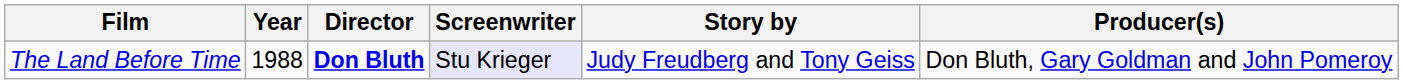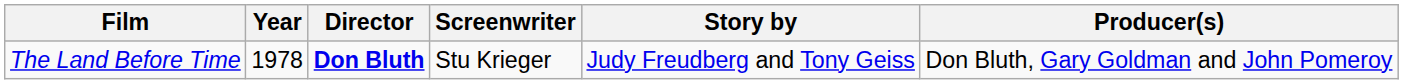 <table class="wikitable">
 <tr>
 <th>Film</th>
 <th>Year</th>
 <th>Director</th>
 <th>Screenwriter</th>
 <th>Story by</th>
 <th>Producer(s)</th>
 </tr>
 <tr>
 <td><em><a href='#'>The Land Before Time</a></em></td>
-<td>1988</td>
+<td>1978</td>
 <td><strong><a href='#'>Don Bluth</a></strong></td>
-<td style="background: lavender;">Stu Krieger</td>
+<td>Stu Krieger</td>
 <td><a href='#'>Judy Freudberg</a> and <a href='#'>Tony Geiss</a></td>
 <td>Don Bluth, <a href='#'>Gary Goldman</a> and <a href='#'>John Pomeroy</a></td>
 </tr>
 </table>
